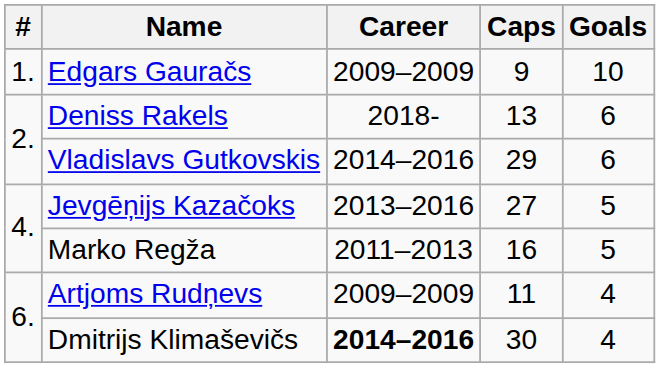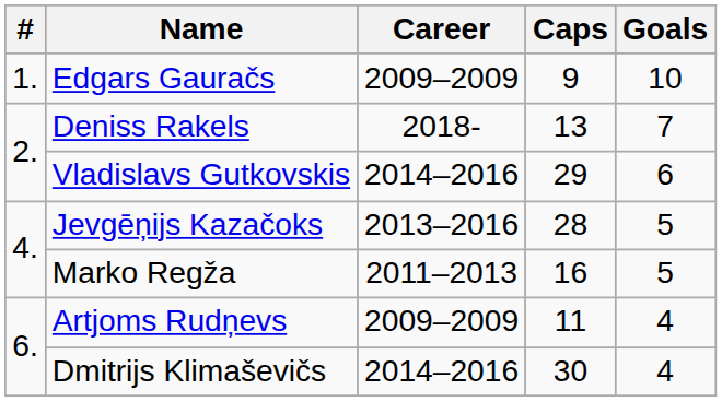 <table class="wikitable" style="text-align: center;">
 <tr>
 <th>#</th>
 <th>Name</th>
 <th>Career</th>
 <th>Caps</th>
 <th>Goals</th>
 </tr>
 <tr>
 <td>1.</td>
 <td align="left"><a href='#'>Edgars Gauračs</a></td>
 <td>2009–2009</td>
 <td>9</td>
 <td>10</td>
 </tr>
 <tr>
 <td rowspan=2>2.</td>
 <td align="left"><a href='#'>Deniss Rakels</a></td>
 <td>2018-</td>
 <td>13</td>
-<td>6</td>
+<td>7</td>
 </tr>
 <tr>
 <td align="left"><a href='#'>Vladislavs Gutkovskis</a></td>
 <td>2014–2016</td>
 <td>29</td>
 <td>6</td>
 </tr>
 <tr>
 <td rowspan=2>4.</td>
 <td align="left"><a href='#'>Jevgēņijs Kazačoks</a></td>
 <td>2013–2016</td>
-<td>27</td>
+<td>28</td>
 <td>5</td>
 </tr>
 <tr>
 <td align="left">Marko Regža</td>
 <td>2011–2013</td>
 <td>16</td>
 <td>5</td>
 </tr>
 <tr>
 <td rowspan=2>6.</td>
 <td align="left"><a href='#'>Artjoms Rudņevs</a></td>
 <td>2009–2009</td>
 <td>11</td>
 <td>4</td>
 </tr>
 <tr>
 <td align="left">Dmitrijs Klimaševičs</td>
-<td><strong>2014–2016</strong></td>
+<td>2014–2016</td>
 <td>30</td>
 <td>4</td>
 </tr>
 </table>
